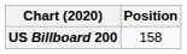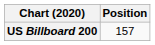 <table class="wikitable plainrowheaders" style="text-align:center">
 <tr>
 <th scope="col">Chart (2020)</th>
 <th scope="col">Position</th>
 </tr>
 <tr>
 <th scope="row">US <em>Billboard</em> 200</th>
-<td>158</td>
+<td>157</td>
 </tr>
 </table>
